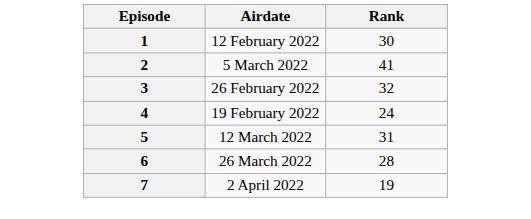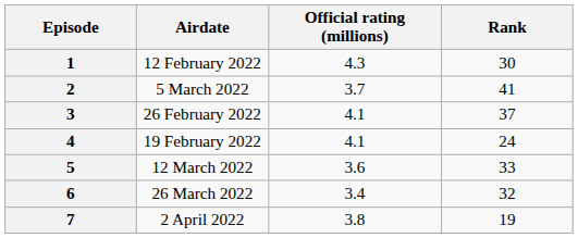 <table class="wikitable" style="text-align:center; margin: 1em auto 1em auto">
 <tr>
 <th scope="col" style="width:120px;">Episode</th>
 <th scope="col" style="width:120px;">Airdate</th>
+<th scope="col" style="width:160px;">Official rating<br>(millions)</th>
 <th scope="col" style="width:120px;">Rank</th>
 </tr>
 <tr>
 <th>1</th>
 <td>12 February 2022</td>
+<td>4.3</td>
 <td>30</td>
 </tr>
 <tr>
 <th>2</th>
 <td>5 March 2022</td>
+<td>3.7</td>
 <td>41</td>
 </tr>
 <tr>
 <th>3</th>
 <td>26 February 2022</td>
-<td>32</td>
+<td>4.1</td>
+<td>37</td>
 </tr>
 <tr>
 <th>4</th>
 <td>19 February 2022</td>
+<td>4.1</td>
 <td>24</td>
 </tr>
 <tr>
 <th>5</th>
 <td>12 March 2022</td>
-<td>31</td>
+<td>3.6</td>
+<td>33</td>
 </tr>
 <tr>
 <th>6</th>
 <td>26 March 2022</td>
-<td>28</td>
+<td>3.4</td>
+<td>32</td>
 </tr>
 <tr>
 <th>7</th>
 <td>2 April 2022</td>
+<td>3.8</td>
 <td>19</td>
 </tr>
 </table>
